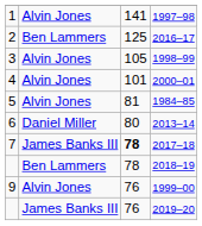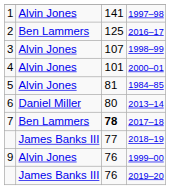 <table class="wikitable">
 <tr>
 </tr>
 <tr>
 <td>1</td>
 <td><a href='#'>Alvin Jones</a></td>
 <td>141</td>
 <td style="font-size:80%;"><a href='#'>1997–98</a></td>
 </tr>
 <tr>
 <td>2</td>
 <td><a href='#'>Ben Lammers</a></td>
 <td>125</td>
 <td style="font-size:80%;"><a href='#'>2016–17</a></td>
 </tr>
 <tr>
 <td>3</td>
 <td><a href='#'>Alvin Jones</a></td>
-<td>105</td>
+<td>107</td>
 <td style="font-size:80%;"><a href='#'>1998–99</a></td>
 </tr>
 <tr>
 <td>4</td>
 <td><a href='#'>Alvin Jones</a></td>
 <td>101</td>
 <td style="font-size:80%;"><a href='#'>2000–01</a></td>
 </tr>
 <tr>
 <td>5</td>
 <td><a href='#'>Alvin Jones</a></td>
 <td>81</td>
 <td style="font-size:80%;"><a href='#'>1984–85</a></td>
 </tr>
 <tr>
 <td>6</td>
 <td><a href='#'>Daniel Miller</a></td>
 <td>80</td>
 <td style="font-size:80%;"><a href='#'>2013–14</a></td>
 </tr>
 <tr>
 <td>7</td>
-<td><a href='#'>James Banks III</a></td>
+<td><a href='#'>Ben Lammers</a></td>
 <td><strong>78</strong></td>
 <td style="font-size:80%;"><a href='#'>2017–18</a></td>
 </tr>
 <tr>
 <td></td>
-<td><a href='#'>Ben Lammers</a></td>
-<td>78</td>
+<td><a href='#'>James Banks III</a></td>
+<td>77</td>
 <td style="font-size:80%;"><a href='#'>2018–19</a></td>
 </tr>
 <tr>
 <td>9</td>
 <td><a href='#'>Alvin Jones</a></td>
 <td>76</td>
 <td style="font-size:80%;"><a href='#'>1999–00</a></td>
 </tr>
 <tr>
 <td></td>
 <td><a href='#'>James Banks III</a></td>
 <td>76</td>
 <td style="font-size:80%;"><a href='#'>2019–20</a></td>
 </tr>
 </table>
